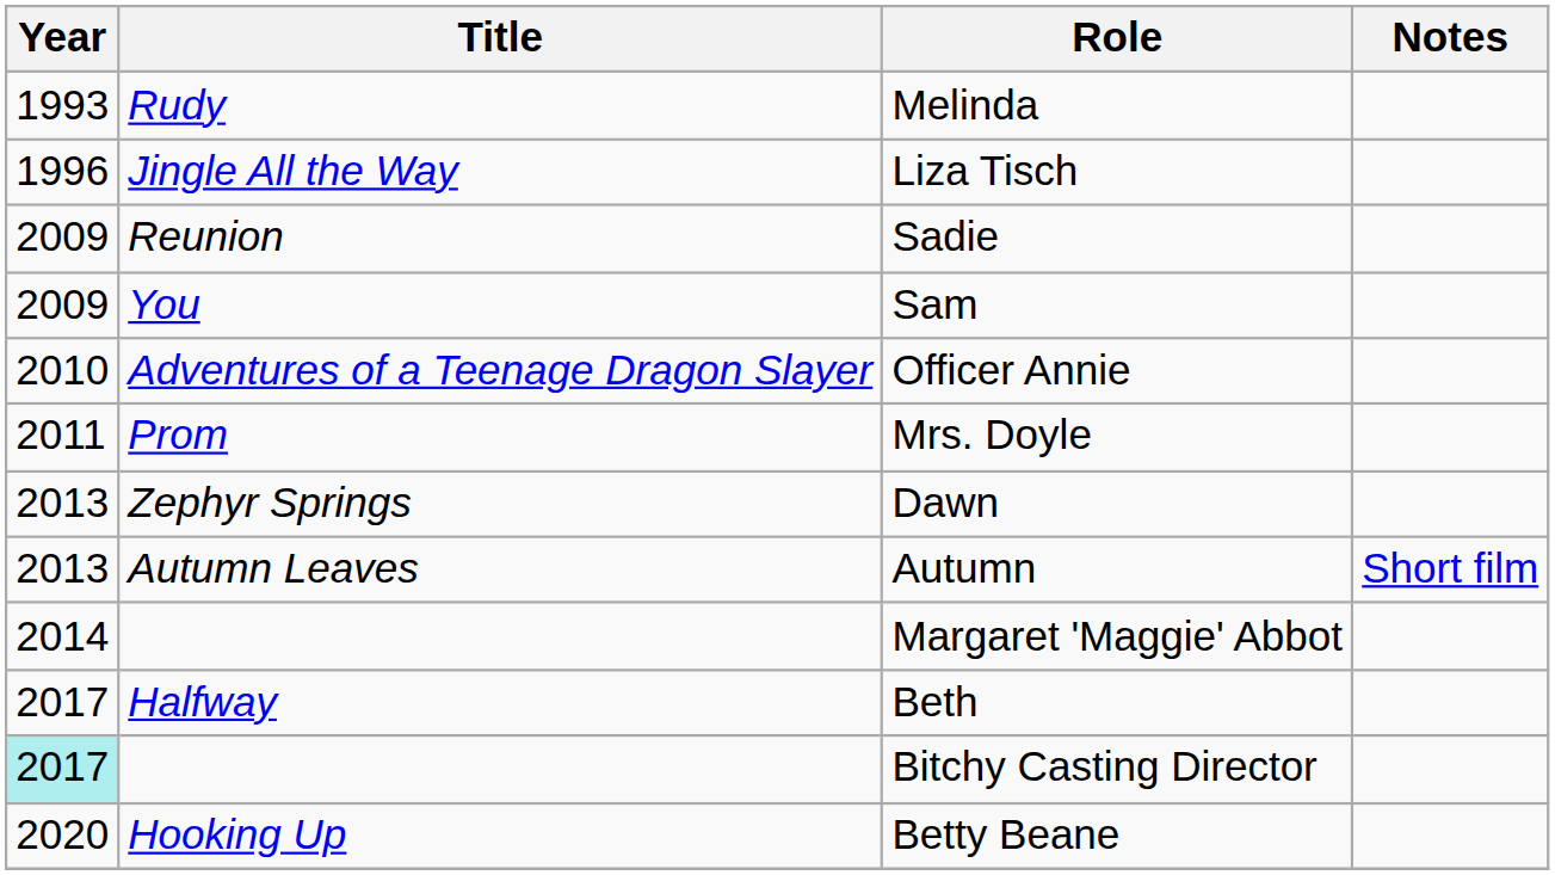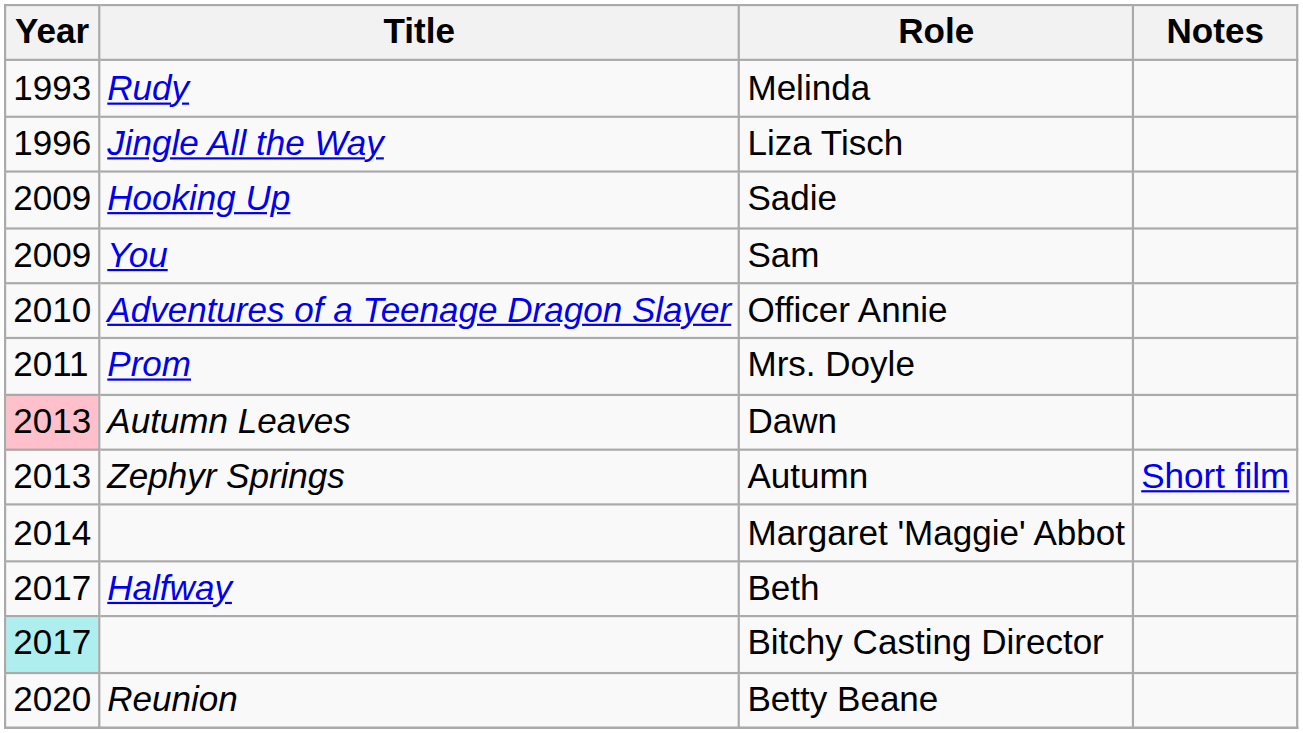 <table class="wikitable sortable">
 <tr>
 <th>Year</th>
 <th>Title</th>
 <th>Role</th>
 <th class="unsortable">Notes</th>
 </tr>
 <tr>
 <td>1993</td>
 <td><em><a href='#'>Rudy</a></em></td>
 <td>Melinda</td>
 <td></td>
 </tr>
 <tr>
 <td>1996</td>
 <td><em><a href='#'>Jingle All the Way</a></em></td>
 <td>Liza Tisch</td>
 <td></td>
 </tr>
 <tr>
 <td>2009</td>
-<td><em>Reunion</em></td>
+<td><em><a href='#'>Hooking Up</a></em></td>
 <td>Sadie</td>
 <td></td>
 </tr>
 <tr>
 <td>2009</td>
 <td><em><a href='#'>You</a></em></td>
 <td>Sam</td>
 <td></td>
 </tr>
 <tr>
 <td>2010</td>
 <td><em><a href='#'>Adventures of a Teenage Dragon Slayer</a></em></td>
 <td>Officer Annie</td>
 <td></td>
 </tr>
 <tr>
 <td>2011</td>
 <td><em><a href='#'>Prom</a></em></td>
 <td>Mrs. Doyle</td>
 <td></td>
 </tr>
 <tr>
-<td>2013</td>
-<td><em>Zephyr Springs</em></td>
+<td style="background: pink;">2013</td>
+<td><em>Autumn Leaves</em></td>
 <td>Dawn</td>
 <td></td>
 </tr>
 <tr>
 <td>2013</td>
-<td><em>Autumn Leaves</em></td>
+<td><em>Zephyr Springs</em></td>
 <td>Autumn</td>
 <td><a href='#'>Short film</a></td>
 </tr>
 <tr>
 <td>2014</td>
 <td><em></em></td>
 <td>Margaret 'Maggie' Abbot</td>
 <td></td>
 </tr>
 <tr>
 <td>2017</td>
 <td><em><a href='#'>Halfway</a></em></td>
 <td>Beth</td>
 <td></td>
 </tr>
 <tr>
 <td style="background: paleturquoise;">2017</td>
 <td><em></em></td>
 <td>Bitchy Casting Director</td>
 <td></td>
 </tr>
 <tr>
 <td>2020</td>
-<td><em><a href='#'>Hooking Up</a></em></td>
+<td><em>Reunion</em></td>
 <td>Betty Beane</td>
 <td></td>
 </tr>
 <tr>
 </tr>
 </table>
